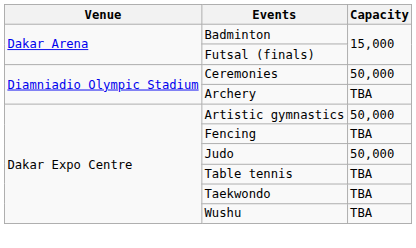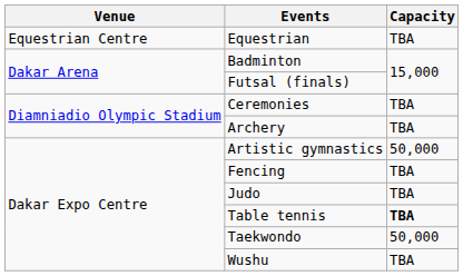 <table class="wikitable sortable">
 <tr>
 <th>Venue</th>
 <th>Events</th>
 <th>Capacity</th>
+</tr>
+<tr>
+<td>Equestrian Centre</td>
+<td>Equestrian</td>
+<td>TBA</td>
 </tr>
 <tr>
 <td rowspan=2><a href='#'>Dakar Arena</a></td>
 <td>Badminton</td>
 <td rowspan=2>15,000</td>
 </tr>
 <tr>
 <td>Futsal (finals)</td>
 </tr>
 <tr>
 <td rowspan=2><a href='#'>Diamniadio Olympic Stadium</a></td>
 <td>Ceremonies</td>
-<td>50,000</td>
+<td>TBA</td>
 </tr>
 <tr>
 <td>Archery</td>
 <td>TBA</td>
 </tr>
 <tr>
 <td rowspan=6>Dakar Expo Centre</td>
 <td>Artistic gymnastics</td>
 <td>50,000</td>
 </tr>
 <tr>
 <td>Fencing</td>
 <td>TBA</td>
 </tr>
 <tr>
 <td>Judo</td>
-<td>50,000</td>
+<td>TBA</td>
 </tr>
 <tr>
 <td>Table tennis</td>
-<td>TBA</td>
+<td><strong>TBA</strong></td>
 </tr>
 <tr>
 <td>Taekwondo</td>
-<td>TBA</td>
+<td>50,000</td>
 </tr>
 <tr>
 <td>Wushu</td>
 <td>TBA</td>
 </tr>
 </table>
